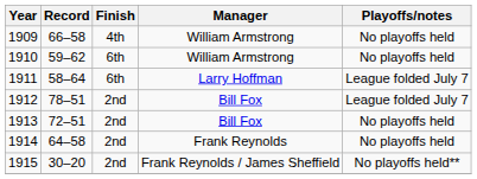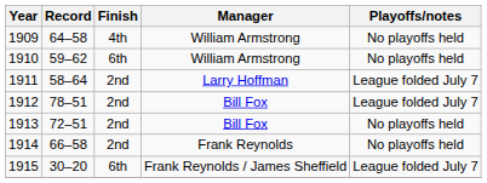 <table class="wikitable">
 <tr>
 <th>Year</th>
 <th>Record</th>
 <th>Finish</th>
 <th>Manager</th>
 <th>Playoffs/notes</th>
 </tr>
 <tr align=center>
 <td>1909</td>
-<td>66–58</td>
+<td>64–58</td>
 <td>4th</td>
 <td>William Armstrong</td>
 <td>No playoffs held</td>
 </tr>
 <tr align=center>
 <td>1910</td>
 <td>59–62</td>
 <td>6th</td>
 <td>William Armstrong</td>
 <td>No playoffs held</td>
 </tr>
 <tr align=center>
 <td>1911</td>
 <td>58–64</td>
-<td>6th</td>
+<td>2nd</td>
 <td><a href='#'>Larry Hoffman</a></td>
 <td>League folded July 7</td>
 </tr>
 <tr align=center>
 <td>1912</td>
 <td>78–51</td>
 <td>2nd</td>
 <td><a href='#'>Bill Fox</a></td>
 <td>League folded July 7</td>
 </tr>
 <tr align=center>
 <td>1913</td>
 <td>72–51</td>
 <td>2nd</td>
 <td><a href='#'>Bill Fox</a></td>
 <td>No playoffs held</td>
 </tr>
 <tr align=center>
 <td>1914</td>
-<td>64–58</td>
+<td>66–58</td>
 <td>2nd</td>
 <td>Frank Reynolds</td>
 <td>No playoffs held</td>
 </tr>
 <tr align=center>
 <td>1915</td>
 <td>30–20</td>
-<td>2nd</td>
+<td>6th</td>
 <td>Frank Reynolds / James Sheffield</td>
-<td>No playoffs held**</td>
+<td>League folded July 7</td>
 </tr>
 <tr align=center>
 </tr>
 </table>
